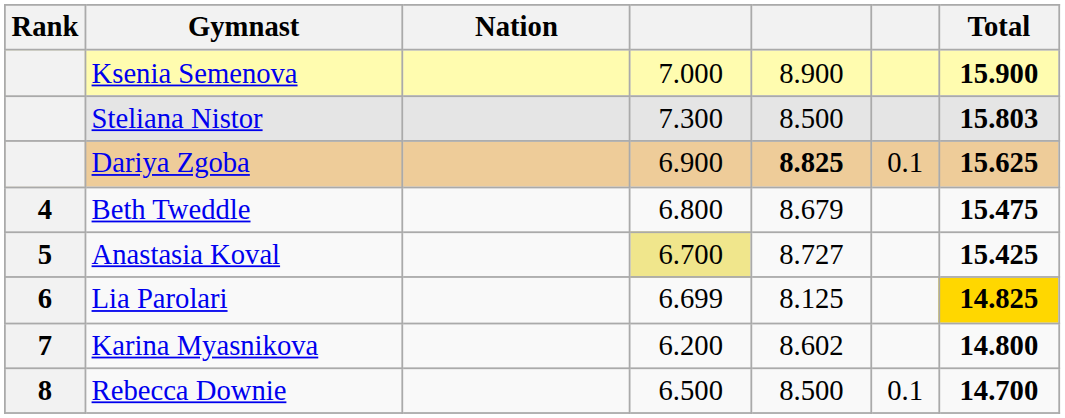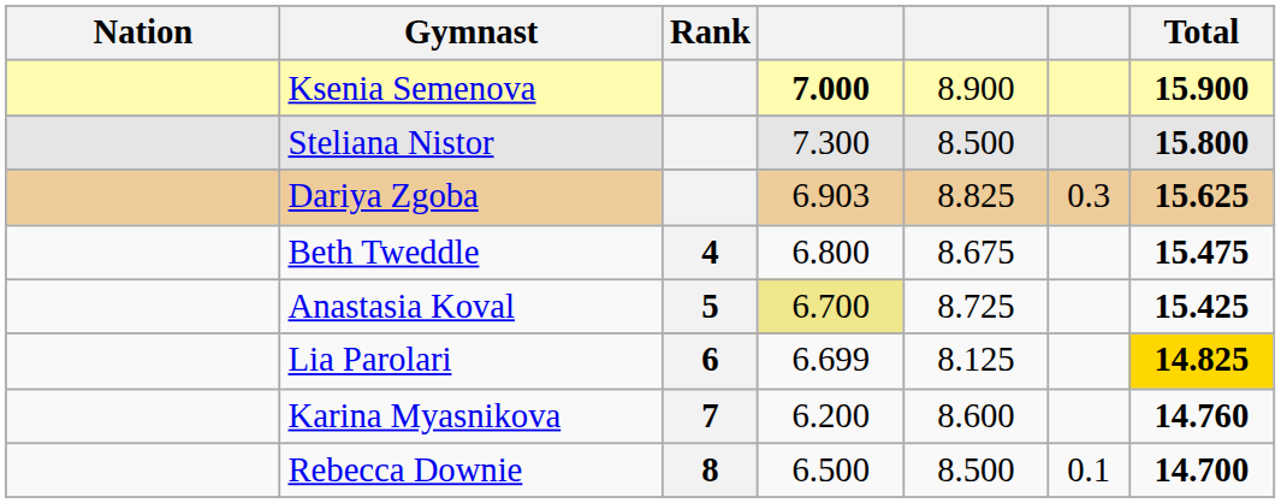 <table class="wikitable sortable" style="text-align:center; font-size:100%">
 <tr>
+<th ! scope="col" style="width:120px;">Nation</th>
+<th ! scope="col" style="width:170px;">Gymnast</th>
 <th scope="col" style="width:20px;">Rank</th>
-<th ! scope="col" style="width:170px;">Gymnast</th>
-<th ! scope="col" style="width:120px;">Nation</th>
 <th ! scope="col" style="width:60px;"></th>
 <th scope="col" style="width:60px;"></th>
 <th scope="col" style="width:30px;"></th>
 <th scope="col" style="width:60px;">Total</th>
 </tr>
 <tr style="background:#fffcaf;">
+<td style="text-align:left;"></td>
+<td style="text-align:left;"><a href='#'>Ksenia Semenova</a></td>
 <th scope=row style="text-align:center"></th>
-<td style="text-align:left;"><a href='#'>Ksenia Semenova</a></td>
-<td style="text-align:left;"></td>
-<td>7.000</td>
+<td><strong>7.000</strong></td>
 <td>8.900</td>
 <td></td>
 <td><strong>15.900</strong></td>
 </tr>
 <tr style="background:#e5e5e5;">
+<td style="text-align:left;"></td>
+<td style="text-align:left;"><a href='#'>Steliana Nistor</a></td>
 <th scope=row style="text-align:center"></th>
-<td style="text-align:left;"><a href='#'>Steliana Nistor</a></td>
-<td style="text-align:left;"></td>
 <td>7.300</td>
 <td>8.500</td>
 <td></td>
-<td><strong>15.803</strong></td>
+<td><strong>15.800</strong></td>
 </tr>
 <tr style="background:#ec9;">
+<td style="text-align:left;"></td>
+<td style="text-align:left;"><a href='#'>Dariya Zgoba</a></td>
 <th scope=row style="text-align:center"></th>
-<td style="text-align:left;"><a href='#'>Dariya Zgoba</a></td>
-<td style="text-align:left;"></td>
-<td>6.900</td>
-<td><strong>8.825</strong></td>
-<td>0.1</td>
+<td>6.903</td>
+<td>8.825</td>
+<td>0.3</td>
 <td><strong>15.625</strong></td>
 </tr>
 <tr>
+<td style="text-align:left;"></td>
+<td style="text-align:left;"><a href='#'>Beth Tweddle</a></td>
 <th scope=row style="text-align:center">4</th>
-<td style="text-align:left;"><a href='#'>Beth Tweddle</a></td>
-<td style="text-align:left;"></td>
 <td>6.800</td>
-<td>8.679</td>
+<td>8.675</td>
 <td></td>
 <td><strong>15.475</strong></td>
 </tr>
 <tr>
+<td style="text-align:left;"></td>
+<td style="text-align:left;"><a href='#'>Anastasia Koval</a></td>
 <th scope=row style="text-align:center">5</th>
-<td style="text-align:left;"><a href='#'>Anastasia Koval</a></td>
-<td style="text-align:left;"></td>
 <td style="background: khaki;">6.700</td>
-<td>8.727</td>
+<td>8.725</td>
 <td></td>
 <td><strong>15.425</strong></td>
 </tr>
 <tr>
+<td style="text-align:left;"></td>
+<td style="text-align:left;"><a href='#'>Lia Parolari</a></td>
 <th scope=row style="text-align:center">6</th>
-<td style="text-align:left;"><a href='#'>Lia Parolari</a></td>
-<td style="text-align:left;"></td>
 <td>6.699</td>
 <td>8.125</td>
 <td></td>
 <td style="background: gold;"><strong>14.825</strong></td>
 </tr>
 <tr>
+<td style="text-align:left;"></td>
+<td style="text-align:left;"><a href='#'>Karina Myasnikova</a></td>
 <th scope=row style="text-align:center">7</th>
-<td style="text-align:left;"><a href='#'>Karina Myasnikova</a></td>
-<td style="text-align:left;"></td>
 <td>6.200</td>
-<td>8.602</td>
+<td>8.600</td>
 <td></td>
-<td><strong>14.800</strong></td>
+<td><strong>14.760</strong></td>
 </tr>
 <tr>
+<td style="text-align:left;"></td>
+<td style="text-align:left;"><a href='#'>Rebecca Downie</a></td>
 <th scope=row style="text-align:center">8</th>
-<td style="text-align:left;"><a href='#'>Rebecca Downie</a></td>
-<td style="text-align:left;"></td>
 <td>6.500</td>
 <td>8.500</td>
 <td>0.1</td>
 <td><strong>14.700</strong></td>
 </tr>
 </table>
